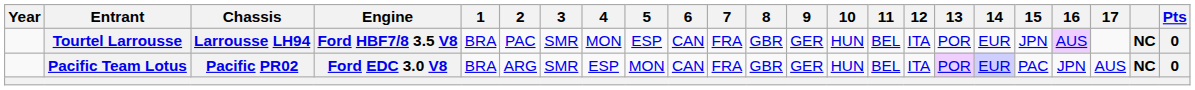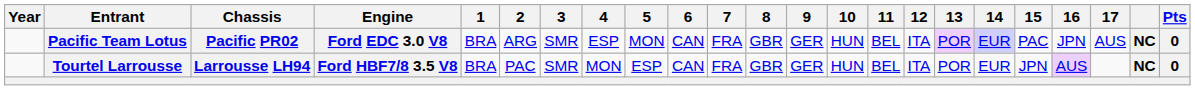 <table class="wikitable" style="text-align:center; font-size:85%">
 <tr>
 <th>Year</th>
 <th>Entrant</th>
 <th>Chassis</th>
 <th>Engine</th>
 <th>1</th>
 <th>2</th>
 <th>3</th>
 <th>4</th>
 <th>5</th>
 <th>6</th>
 <th>7</th>
 <th>8</th>
 <th>9</th>
 <th>10</th>
 <th>11</th>
 <th>12</th>
 <th>13</th>
 <th>14</th>
 <th>15</th>
 <th>16</th>
 <th>17</th>
 <th></th>
 <th><a href='#'>Pts</a></th>
 </tr>
 <tr>
 <td></td>
+<th nowrap><a href='#'>Pacific Team Lotus</a></th>
+<th nowrap><a href='#'>Pacific</a> <a href='#'>PR02</a></th>
+<th nowrap><a href='#'>Ford</a> <a href='#'>EDC</a> 3.0 <a href='#'>V8</a></th>
+<td><a href='#'>BRA</a></td>
+<td><a href='#'>ARG</a></td>
+<td><a href='#'>SMR</a></td>
+<td><a href='#'>ESP</a></td>
+<td><a href='#'>MON</a></td>
+<td><a href='#'>CAN</a></td>
+<td><a href='#'>FRA</a></td>
+<td><a href='#'>GBR</a></td>
+<td><a href='#'>GER</a></td>
+<td><a href='#'>HUN</a></td>
+<td><a href='#'>BEL</a></td>
+<td><a href='#'>ITA</a></td>
+<td style="background:#EFCFFF;"><a href='#'>POR</a><br></td>
+<td style="background:#CFCFFF;"><a href='#'>EUR</a><br></td>
+<td><a href='#'>PAC</a></td>
+<td><a href='#'>JPN</a></td>
+<td><a href='#'>AUS</a></td>
+<th>NC</th>
+<th>0</th>
+</tr>
+<tr>
+<td></td>
 <th nowrap><a href='#'>Tourtel Larrousse</a></th>
 <th nowrap><a href='#'>Larrousse</a> <a href='#'>LH94</a></th>
 <th nowrap><a href='#'>Ford</a> <a href='#'>HBF7/8</a> 3.5 <a href='#'>V8</a></th>
 <td><a href='#'>BRA</a></td>
 <td><a href='#'>PAC</a></td>
 <td><a href='#'>SMR</a></td>
 <td><a href='#'>MON</a></td>
 <td><a href='#'>ESP</a></td>
 <td><a href='#'>CAN</a></td>
 <td><a href='#'>FRA</a></td>
 <td><a href='#'>GBR</a></td>
 <td><a href='#'>GER</a></td>
 <td><a href='#'>HUN</a></td>
 <td><a href='#'>BEL</a></td>
 <td><a href='#'>ITA</a></td>
 <td><a href='#'>POR</a></td>
 <td><a href='#'>EUR</a></td>
 <td><a href='#'>JPN</a></td>
 <td style="background:#EFCFFF;"><a href='#'>AUS</a><br></td>
 <td></td>
 <th>NC</th>
 <th>0</th>
 </tr>
 <tr>
-<td></td>
-<th nowrap><a href='#'>Pacific Team Lotus</a></th>
-<th nowrap><a href='#'>Pacific</a> <a href='#'>PR02</a></th>
-<th nowrap><a href='#'>Ford</a> <a href='#'>EDC</a> 3.0 <a href='#'>V8</a></th>
-<td><a href='#'>BRA</a></td>
-<td><a href='#'>ARG</a></td>
-<td><a href='#'>SMR</a></td>
-<td><a href='#'>ESP</a></td>
-<td><a href='#'>MON</a></td>
-<td><a href='#'>CAN</a></td>
-<td><a href='#'>FRA</a></td>
-<td><a href='#'>GBR</a></td>
-<td><a href='#'>GER</a></td>
-<td><a href='#'>HUN</a></td>
-<td><a href='#'>BEL</a></td>
-<td><a href='#'>ITA</a></td>
-<td style="background:#EFCFFF;"><a href='#'>POR</a><br></td>
-<td style="background:#CFCFFF;"><a href='#'>EUR</a><br></td>
-<td><a href='#'>PAC</a></td>
-<td><a href='#'>JPN</a></td>
-<td><a href='#'>AUS</a></td>
-<th>NC</th>
-<th>0</th>
-</tr>
-<tr>
 <th colspan=23></th>
 </tr>
 </table>
